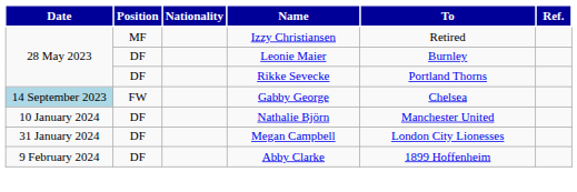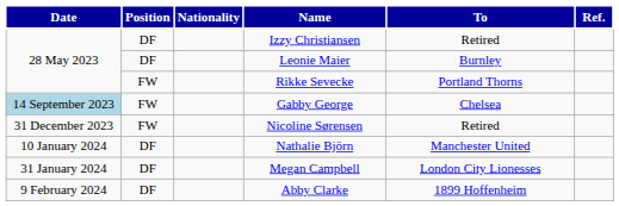 <table class="wikitable" style="text-align:center; font-size:90%; ">
 <tr>
 <th style="background:#000099;color:white;border:2px solid #ffffff; width:120px;">Date</th>
 <th style="background:#000099;color:white;border:2px solid #ffffff; width:50px;">Position</th>
 <th style="background:#000099;color:white;border:2px solid #ffffff; width:50px;">Nationality</th>
 <th style="background:#000099;color:white;border:2px solid #ffffff; width:150px;">Name</th>
 <th style="background:#000099;color:white;border:2px solid #ffffff; width:200px;">To</th>
 <th style="background:#000099;color:white;border:2px solid #ffffff; width:35px;">Ref.</th>
 </tr>
 <tr>
 <td rowspan=3>28 May 2023</td>
-<td>MF</td>
+<td>DF</td>
 <td></td>
 <td><a href='#'>Izzy Christiansen</a></td>
 <td>Retired</td>
 <td></td>
 </tr>
 <tr>
 <td>DF</td>
 <td></td>
 <td><a href='#'>Leonie Maier</a></td>
 <td> <a href='#'>Burnley</a></td>
 <td></td>
 </tr>
 <tr>
-<td>DF</td>
+<td>FW</td>
 <td></td>
 <td><a href='#'>Rikke Sevecke</a></td>
 <td> <a href='#'>Portland Thorns</a></td>
 <td></td>
 </tr>
 <tr>
 <td style="background: lightblue;">14 September 2023</td>
 <td>FW</td>
 <td></td>
 <td><a href='#'>Gabby George</a></td>
 <td> <a href='#'>Chelsea</a></td>
+<td></td>
+</tr>
+<tr>
+<td>31 December 2023</td>
+<td>FW</td>
+<td></td>
+<td><a href='#'>Nicoline Sørensen</a></td>
+<td>Retired</td>
 <td></td>
 </tr>
 <tr>
 <td>10 January 2024</td>
 <td>DF</td>
 <td></td>
 <td><a href='#'>Nathalie Björn</a></td>
 <td> <a href='#'>Manchester United</a></td>
 <td></td>
 </tr>
 <tr>
 <td>31 January 2024</td>
 <td>DF</td>
 <td></td>
 <td><a href='#'>Megan Campbell</a></td>
 <td> <a href='#'>London City Lionesses</a></td>
 <td></td>
 </tr>
 <tr>
 <td>9 February 2024</td>
 <td>DF</td>
 <td></td>
 <td><a href='#'>Abby Clarke</a></td>
 <td> <a href='#'>1899 Hoffenheim</a></td>
 <td></td>
 </tr>
 </table>
